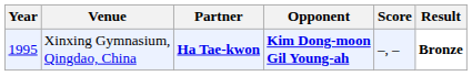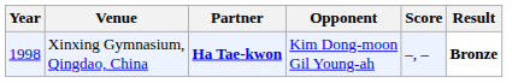 <table class="sortable wikitable" style="font-size: 90%;">
 <tr>
 <th>Year</th>
 <th>Venue</th>
 <th>Partner</th>
 <th>Opponent</th>
 <th>Score</th>
 <th>Result</th>
 </tr>
 <tr style="background:#ECF2FF">
-<td align="center"><a href='#'>1995</a></td>
+<td align="center"><a href='#'>1998</a></td>
 <td align="left">Xinxing Gymnasium, <br><a href='#'>Qingdao, China</a></td>
 <td align="left"><strong> <a href='#'>Ha Tae-kwon</a></strong></td>
-<td align="left"><strong> <a href='#'>Kim Dong-moon</a> <br>  <a href='#'>Gil Young-ah</a></strong></td>
+<td align="left"> <a href='#'>Kim Dong-moon</a> <br>  <a href='#'>Gil Young-ah</a></td>
 <td align="left">–, –</td>
 <td style="text-align:left; background:white"> <strong>Bronze</strong></td>
 </tr>
 </table>
